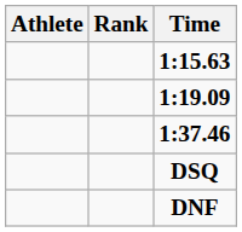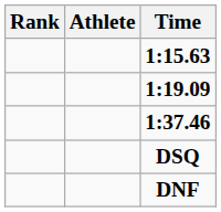 <table class=wikitable style="text-align:center;">
 <tr>
+<th>Rank</th>
 <th>Athlete</th>
-<th>Rank</th>
 <th>Time</th>
 </tr>
 <tr>
+<td></td>
 <td align=left></td>
-<td></td>
 <td><strong>1:15.63</strong></td>
 </tr>
 <tr>
+<td></td>
 <td align=left></td>
-<td></td>
 <td><strong>1:19.09</strong></td>
 </tr>
 <tr>
+<td></td>
 <td align=left></td>
-<td></td>
 <td><strong>1:37.46</strong></td>
 </tr>
 <tr>
+<td></td>
 <td align=left></td>
-<td></td>
 <td><strong>DSQ</strong></td>
 </tr>
 <tr>
+<td></td>
 <td align=left></td>
-<td></td>
 <td><strong>DNF</strong></td>
 </tr>
 </table>
